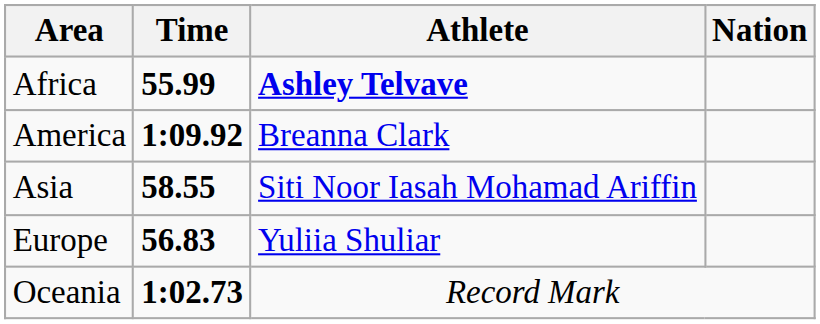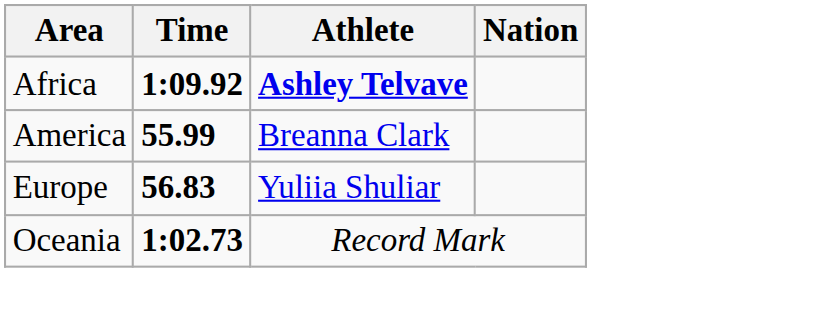 <table class="wikitable">
 <tr>
 <th>Area</th>
 <th>Time</th>
 <th>Athlete</th>
 <th>Nation</th>
 </tr>
 <tr>
 <td>Africa</td>
-<td><strong>55.99</strong> </td>
+<td><strong>1:09.92</strong></td>
 <td><strong><a href='#'>Ashley Telvave</a></strong></td>
 <td></td>
 </tr>
 <tr>
 <td>America</td>
-<td><strong>1:09.92</strong></td>
+<td><strong>55.99</strong> </td>
 <td><a href='#'>Breanna Clark</a></td>
-<td></td>
-</tr>
-<tr>
-<td>Asia</td>
-<td><strong>58.55</strong></td>
-<td><a href='#'>Siti Noor Iasah Mohamad Ariffin</a></td>
 <td></td>
 </tr>
 <tr>
 <td>Europe</td>
 <td><strong>56.83</strong></td>
 <td><a href='#'>Yuliia Shuliar</a></td>
 <td></td>
 </tr>
 <tr>
 <td>Oceania</td>
 <td><strong>1:02.73</strong></td>
 <td colspan="2" align="center"><em>Record Mark</em></td>
 </tr>
 </table>
